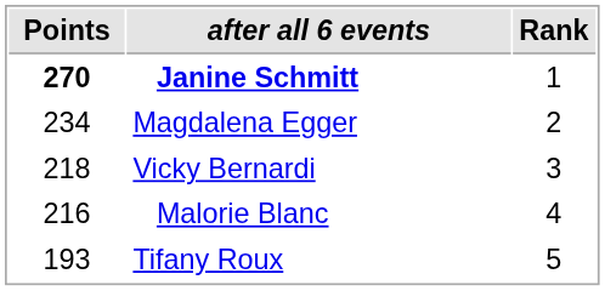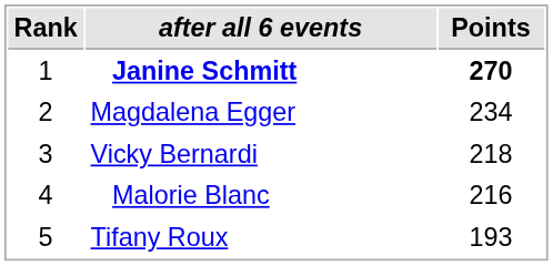 <table cellspacing="1" cellpadding="3" style="border:1px solid #aaa; font-size:86%;">
 <tr style="background:#e4e4e4;">
+<th style="border-bottom:1px solid #AAAAAA; width: 10px;">Rank</th>
+<th style="border-bottom:1px solid #AAAAAA; width: 180px;"><em>after all 6 events</em></th>
 <th style="border-bottom:1px solid #AAAAAA; width: 50px;">Points</th>
-<th style="border-bottom:1px solid #AAAAAA; width: 180px;"><em>after all 6 events</em></th>
-<th style="border-bottom:1px solid #AAAAAA; width: 10px;">Rank</th>
 </tr>
 <tr>
+<td align=center>1</td>
+<td>   <strong><a href='#'>Janine Schmitt</a></strong></td>
 <td align=center><strong>270</strong></td>
-<td>   <strong><a href='#'>Janine Schmitt</a></strong></td>
-<td align=center>1</td>
 </tr>
 <tr>
+<td align=center>2</td>
+<td> <a href='#'>Magdalena Egger</a></td>
 <td align=center>234</td>
-<td> <a href='#'>Magdalena Egger</a></td>
-<td align=center>2</td>
 </tr>
 <tr>
+<td align=center>3</td>
+<td> <a href='#'>Vicky Bernardi</a></td>
 <td align=center>218</td>
-<td> <a href='#'>Vicky Bernardi</a></td>
-<td align=center>3</td>
 </tr>
 <tr>
+<td align=center>4</td>
+<td>   <a href='#'>Malorie Blanc</a></td>
 <td align=center>216</td>
-<td>   <a href='#'>Malorie Blanc</a></td>
-<td align=center>4</td>
 </tr>
 <tr>
+<td align=center>5</td>
+<td> <a href='#'>Tifany Roux</a></td>
 <td align=center>193</td>
-<td> <a href='#'>Tifany Roux</a></td>
-<td align=center>5</td>
 </tr>
 </table>
